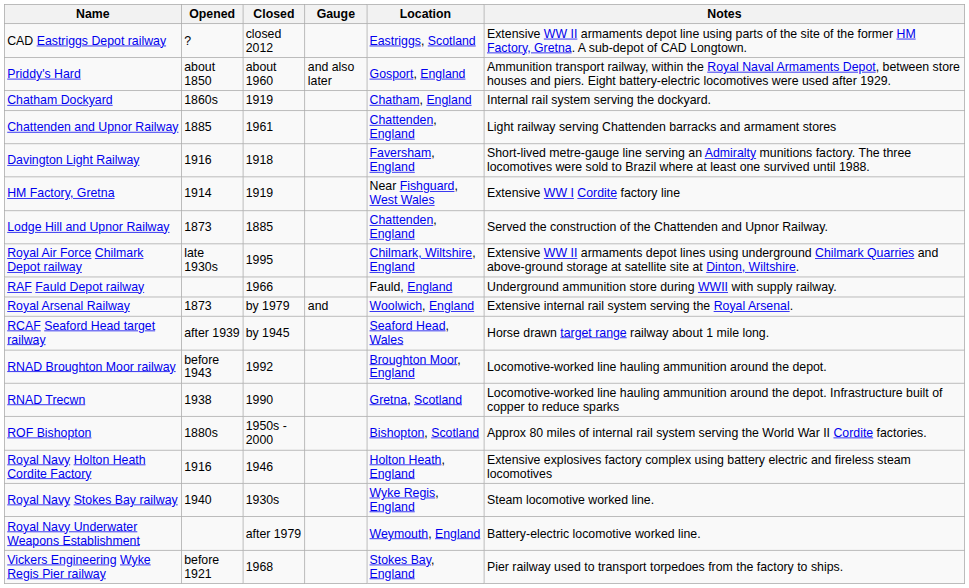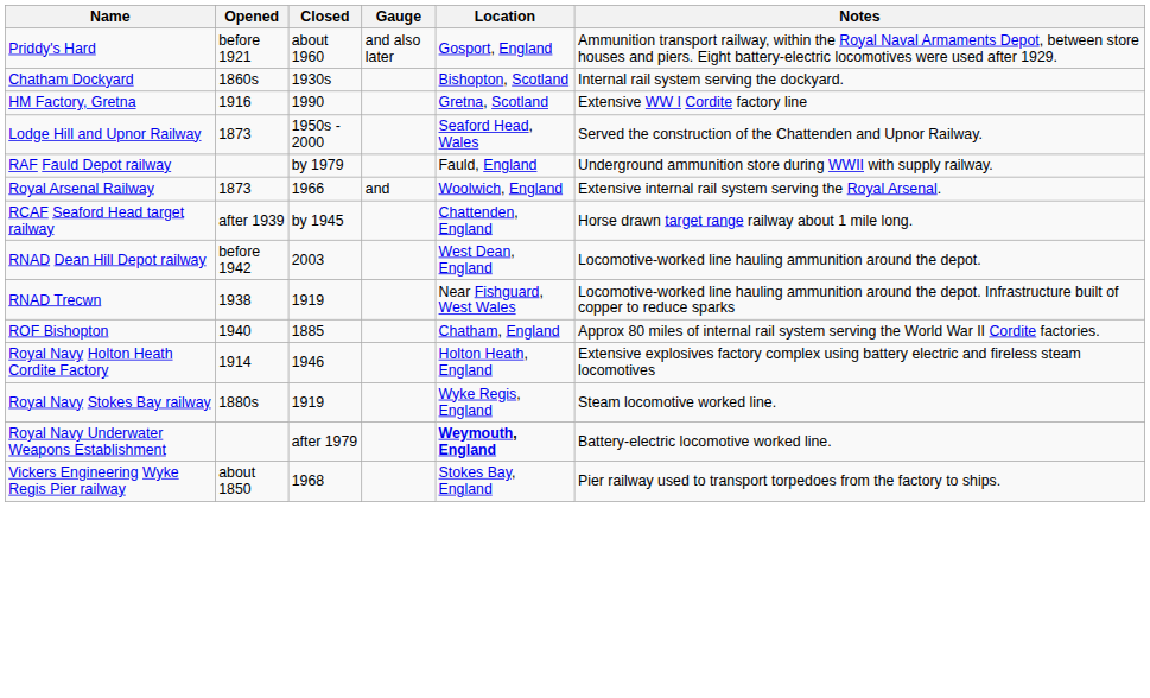 <table class="wikitable">
 <tr>
 <th>Name</th>
 <th>Opened</th>
 <th>Closed</th>
 <th>Gauge</th>
 <th>Location</th>
 <th>Notes</th>
 </tr>
 <tr>
-<td>CAD <a href='#'>Eastriggs Depot railway</a></td>
-<td>?</td>
-<td>closed 2012</td>
-<td></td>
-<td><a href='#'>Eastriggs</a>, <a href='#'>Scotland</a></td>
-<td>Extensive <a href='#'>WW II</a> armaments depot line using parts of the site of the former <a href='#'>HM Factory, Gretna</a>. A sub-depot of CAD Longtown.</td>
-</tr>
-<tr>
 <td><a href='#'>Priddy's Hard</a></td>
-<td>about 1850</td>
+<td>before 1921</td>
 <td>about 1960</td>
 <td> and also later </td>
 <td><a href='#'>Gosport</a>, <a href='#'>England</a></td>
 <td>Ammunition transport railway, within the <a href='#'>Royal Naval Armaments Depot</a>, between store houses and piers. Eight battery-electric locomotives were used after 1929.</td>
 </tr>
 <tr>
 <td><a href='#'>Chatham Dockyard</a></td>
 <td>1860s</td>
-<td>1919</td>
+<td>1930s</td>
 <td></td>
-<td><a href='#'>Chatham</a>, <a href='#'>England</a></td>
+<td><a href='#'>Bishopton</a>, <a href='#'>Scotland</a></td>
 <td>Internal rail system serving the dockyard.</td>
 </tr>
 <tr>
-<td><a href='#'>Chattenden and Upnor Railway</a></td>
-<td>1885</td>
-<td>1961</td>
+<td><a href='#'>HM Factory, Gretna</a></td>
+<td>1916</td>
+<td>1990</td>
 <td></td>
-<td><a href='#'>Chattenden</a>, <a href='#'>England</a></td>
-<td>Light railway serving Chattenden barracks and armament stores</td>
-</tr>
-<tr>
-<td><a href='#'>Davington Light Railway</a></td>
-<td>1916</td>
-<td>1918</td>
-<td></td>
-<td><a href='#'>Faversham</a>, <a href='#'>England</a></td>
-<td>Short-lived metre-gauge line serving an <a href='#'>Admiralty</a> munitions factory. The three locomotives were sold to Brazil where at least one survived until 1988.</td>
-</tr>
-<tr>
-<td><a href='#'>HM Factory, Gretna</a></td>
-<td>1914</td>
-<td>1919</td>
-<td></td>
-<td>Near <a href='#'>Fishguard</a>, <a href='#'>West Wales</a></td>
+<td><a href='#'>Gretna</a>, <a href='#'>Scotland</a></td>
 <td>Extensive <a href='#'>WW I</a> <a href='#'>Cordite</a> factory line</td>
 </tr>
 <tr>
 <td><a href='#'>Lodge Hill and Upnor Railway</a></td>
 <td>1873</td>
-<td>1885</td>
+<td>1950s - 2000</td>
 <td></td>
-<td><a href='#'>Chattenden</a>, <a href='#'>England</a></td>
+<td><a href='#'>Seaford Head</a>, <a href='#'>Wales</a></td>
 <td>Served the construction of the Chattenden and Upnor Railway.</td>
-</tr>
-<tr>
-<td><a href='#'>Royal Air Force</a> <a href='#'>Chilmark Depot railway</a></td>
-<td>late 1930s</td>
-<td>1995</td>
-<td></td>
-<td><a href='#'>Chilmark, Wiltshire</a>, <a href='#'>England</a></td>
-<td>Extensive <a href='#'>WW II</a> armaments depot lines using underground <a href='#'>Chilmark Quarries</a> and above-ground storage at satellite site at <a href='#'>Dinton, Wiltshire</a>.</td>
 </tr>
 <tr>
 <td><a href='#'>RAF</a> <a href='#'>Fauld Depot railway</a></td>
 <td></td>
-<td>1966</td>
+<td>by 1979</td>
 <td></td>
 <td>Fauld, <a href='#'>England</a></td>
 <td>Underground ammunition store during <a href='#'>WWII</a> with supply railway.</td>
 </tr>
 <tr>
 <td><a href='#'>Royal Arsenal Railway</a></td>
 <td>1873</td>
-<td>by 1979</td>
+<td>1966</td>
 <td> and </td>
 <td><a href='#'>Woolwich</a>, <a href='#'>England</a></td>
 <td>Extensive internal rail system serving the <a href='#'>Royal Arsenal</a>.</td>
 </tr>
 <tr>
 <td><a href='#'>RCAF</a> <a href='#'>Seaford Head target railway</a></td>
 <td>after 1939</td>
 <td>by 1945</td>
 <td></td>
-<td><a href='#'>Seaford Head</a>, <a href='#'>Wales</a></td>
+<td><a href='#'>Chattenden</a>, <a href='#'>England</a></td>
 <td>Horse drawn <a href='#'>target range</a> railway about 1 mile long.</td>
 </tr>
 <tr>
-<td><a href='#'>RNAD Broughton Moor railway</a></td>
-<td>before 1943</td>
-<td>1992</td>
+<td><a href='#'>RNAD</a> <a href='#'>Dean Hill Depot railway</a></td>
+<td>before 1942</td>
+<td>2003</td>
 <td></td>
-<td><a href='#'>Broughton Moor</a>, <a href='#'>England</a></td>
+<td><a href='#'>West Dean</a>, <a href='#'>England</a></td>
 <td>Locomotive-worked line hauling ammunition around the depot.</td>
 </tr>
 <tr>
 <td><a href='#'>RNAD Trecwn</a></td>
 <td>1938</td>
-<td>1990</td>
+<td>1919</td>
 <td></td>
-<td><a href='#'>Gretna</a>, <a href='#'>Scotland</a></td>
+<td>Near <a href='#'>Fishguard</a>, <a href='#'>West Wales</a></td>
 <td>Locomotive-worked line hauling ammunition around the depot. Infrastructure built of copper to reduce sparks</td>
 </tr>
 <tr>
 <td><a href='#'>ROF Bishopton</a></td>
-<td>1880s</td>
-<td>1950s - 2000</td>
+<td>1940</td>
+<td>1885</td>
 <td></td>
-<td><a href='#'>Bishopton</a>, <a href='#'>Scotland</a></td>
+<td><a href='#'>Chatham</a>, <a href='#'>England</a></td>
 <td>Approx 80 miles of internal rail system serving the World War II <a href='#'>Cordite</a> factories.</td>
 </tr>
 <tr>
 <td><a href='#'>Royal Navy</a> <a href='#'>Holton Heath Cordite Factory</a></td>
-<td>1916</td>
+<td>1914</td>
 <td>1946</td>
 <td></td>
 <td><a href='#'>Holton Heath</a>, <a href='#'>England</a></td>
 <td>Extensive explosives factory complex using battery electric and fireless steam locomotives</td>
 </tr>
 <tr>
 <td><a href='#'>Royal Navy</a> <a href='#'>Stokes Bay railway</a></td>
-<td>1940</td>
-<td>1930s</td>
+<td>1880s</td>
+<td>1919</td>
 <td></td>
 <td><a href='#'>Wyke Regis</a>, <a href='#'>England</a></td>
 <td>Steam locomotive worked line.</td>
 </tr>
 <tr>
 <td><a href='#'>Royal Navy Underwater Weapons Establishment</a></td>
 <td></td>
 <td>after 1979</td>
 <td></td>
-<td><a href='#'>Weymouth</a>, <a href='#'>England</a></td>
+<td><strong><a href='#'>Weymouth</a>, <a href='#'>England</a></strong></td>
 <td>Battery-electric locomotive worked line.</td>
 </tr>
 <tr>
 <td><a href='#'>Vickers Engineering</a> <a href='#'>Wyke Regis Pier railway</a></td>
-<td>before 1921</td>
+<td>about 1850</td>
 <td>1968</td>
 <td></td>
 <td><a href='#'>Stokes Bay</a>, <a href='#'>England</a></td>
 <td>Pier railway used to transport torpedoes from the factory to ships.</td>
 </tr>
 </table>
